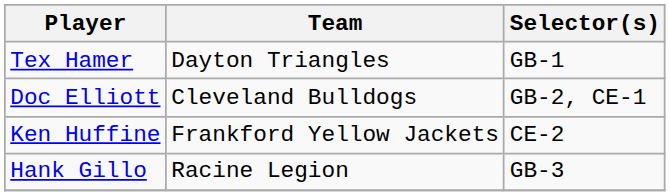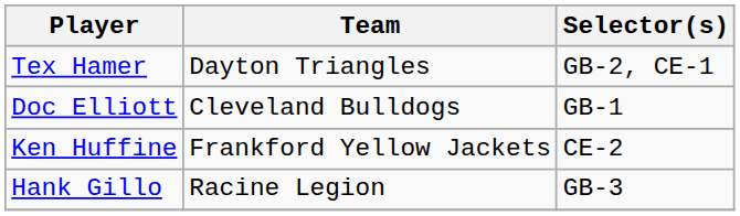 <table class="wikitable" style="text-align:left;">
 <tr>
 <th>Player</th>
 <th>Team</th>
 <th>Selector(s)</th>
 </tr>
 <tr>
 <td><a href='#'>Tex Hamer</a></td>
 <td>Dayton Triangles</td>
-<td>GB-1</td>
+<td>GB-2, CE-1</td>
 </tr>
 <tr>
 <td><a href='#'>Doc Elliott</a></td>
 <td>Cleveland Bulldogs</td>
-<td>GB-2, CE-1</td>
+<td>GB-1</td>
 </tr>
 <tr>
 <td><a href='#'>Ken Huffine</a></td>
 <td>Frankford Yellow Jackets</td>
 <td>CE-2</td>
 </tr>
 <tr>
 <td><a href='#'>Hank Gillo</a></td>
 <td>Racine Legion</td>
 <td>GB-3</td>
 </tr>
 <tr>
 </tr>
 </table>
